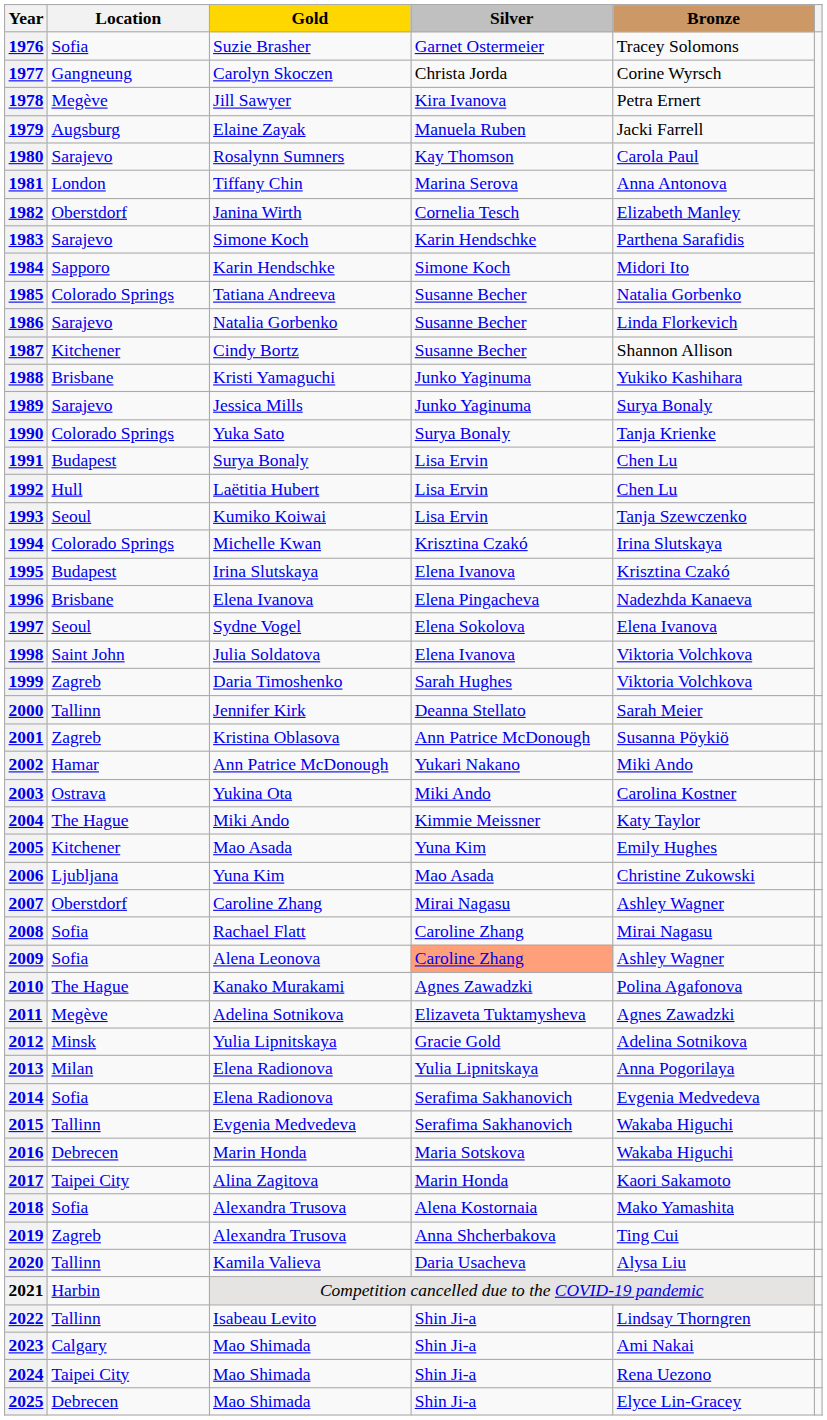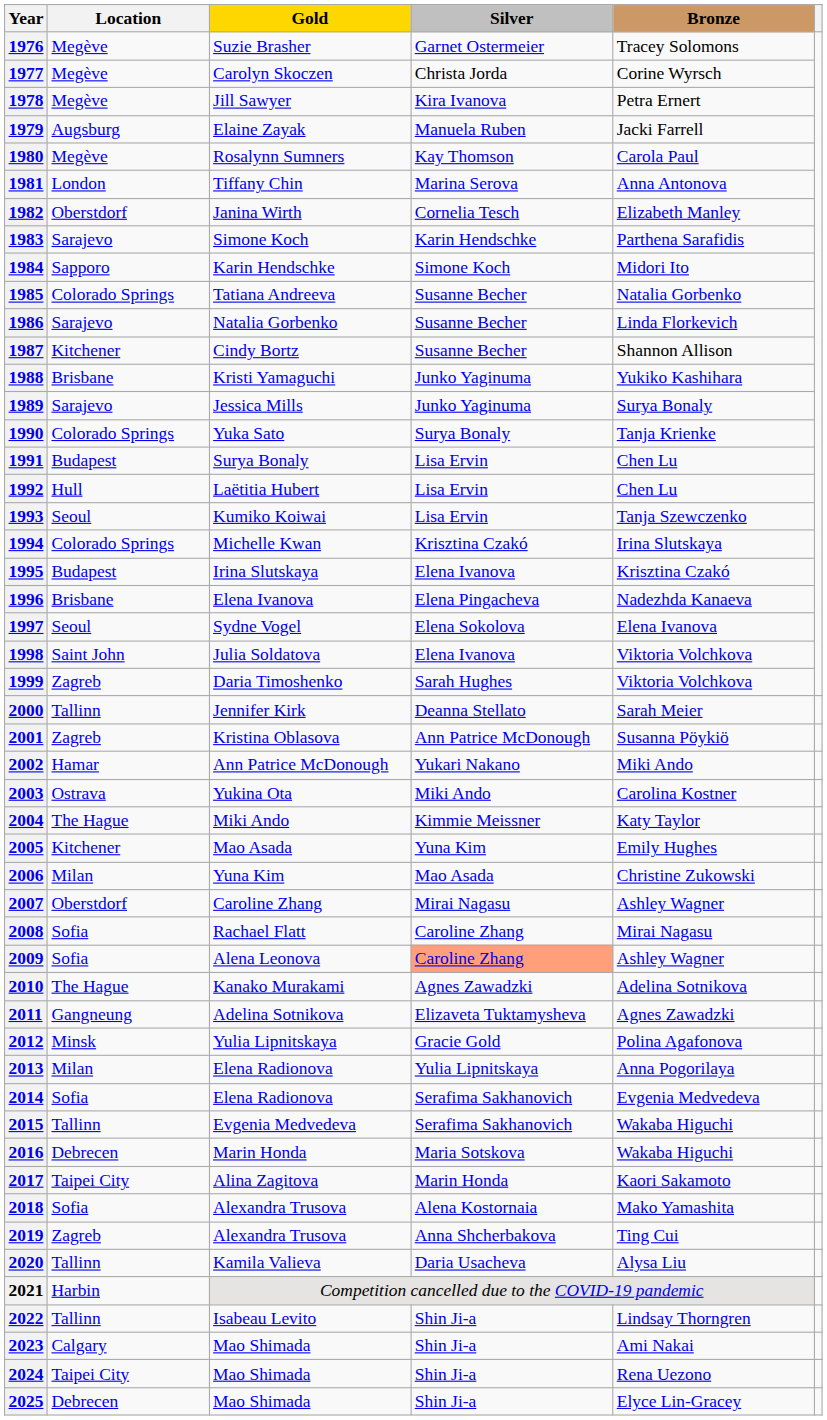 <table class="wikitable unsortable" style="text-align:left; width:85%">
 <tr>
 <th scope="col" style="text-align:center">Year</th>
 <th scope="col" style="text-align:center; width:20%">Location</th>
 <th scope="col" style="text-align:center; width:25%; background:gold">Gold</th>
 <th scope="col" style="text-align:center; width:25%; background:silver">Silver</th>
 <th scope="col" style="text-align:center; width:25%; background:#c96">Bronze</th>
 <th scope="col" style="text-align:center"></th>
 </tr>
 <tr>
 <th scope="row" style="text-align:left"><a href='#'>1976</a></th>
-<td> <a href='#'>Sofia</a></td>
+<td> <a href='#'>Megève</a></td>
 <td> <a href='#'>Suzie Brasher</a></td>
 <td> <a href='#'>Garnet Ostermeier</a></td>
 <td> Tracey Solomons</td>
 <td rowspan="24"></td>
 </tr>
 <tr>
 <th scope="row" style="text-align:left"><a href='#'>1977</a></th>
-<td> <a href='#'>Gangneung</a></td>
+<td> <a href='#'>Megève</a></td>
 <td> <a href='#'>Carolyn Skoczen</a></td>
 <td> Christa Jorda</td>
 <td> Corine Wyrsch</td>
 </tr>
 <tr>
 <th scope="row" style="text-align:left"><a href='#'>1978</a></th>
 <td> <a href='#'>Megève</a></td>
 <td> <a href='#'>Jill Sawyer</a></td>
 <td> <a href='#'>Kira Ivanova</a></td>
 <td> Petra Ernert</td>
 </tr>
 <tr>
 <th scope="row" style="text-align:left"><a href='#'>1979</a></th>
 <td> <a href='#'>Augsburg</a></td>
 <td> <a href='#'>Elaine Zayak</a></td>
 <td> <a href='#'>Manuela Ruben</a></td>
 <td> Jacki Farrell</td>
 </tr>
 <tr>
 <th scope="row" style="text-align:left"><a href='#'>1980</a></th>
-<td> <a href='#'>Sarajevo</a></td>
+<td> <a href='#'>Megève</a></td>
 <td> <a href='#'>Rosalynn Sumners</a></td>
 <td> <a href='#'>Kay Thomson</a></td>
 <td> <a href='#'>Carola Paul</a></td>
 </tr>
 <tr>
 <th scope="row" style="text-align:left"><a href='#'>1981</a></th>
 <td> <a href='#'>London</a></td>
 <td> <a href='#'>Tiffany Chin</a></td>
 <td> <a href='#'>Marina Serova</a></td>
 <td> <a href='#'>Anna Antonova</a></td>
 </tr>
 <tr>
 <th scope="row" style="text-align:left"><a href='#'>1982</a></th>
 <td> <a href='#'>Oberstdorf</a></td>
 <td> <a href='#'>Janina Wirth</a></td>
 <td> <a href='#'>Cornelia Tesch</a></td>
 <td> <a href='#'>Elizabeth Manley</a></td>
 </tr>
 <tr>
 <th scope="row" style="text-align:left"><a href='#'>1983</a></th>
 <td> <a href='#'>Sarajevo</a></td>
 <td> <a href='#'>Simone Koch</a></td>
 <td> <a href='#'>Karin Hendschke</a></td>
 <td> <a href='#'>Parthena Sarafidis</a></td>
 </tr>
 <tr>
 <th scope="row" style="text-align:left"><a href='#'>1984</a></th>
 <td> <a href='#'>Sapporo</a></td>
 <td> <a href='#'>Karin Hendschke</a></td>
 <td> <a href='#'>Simone Koch</a></td>
 <td> <a href='#'>Midori Ito</a></td>
 </tr>
 <tr>
 <th scope="row" style="text-align:left"><a href='#'>1985</a></th>
 <td> <a href='#'>Colorado Springs</a></td>
 <td> <a href='#'>Tatiana Andreeva</a></td>
 <td> <a href='#'>Susanne Becher</a></td>
 <td> <a href='#'>Natalia Gorbenko</a></td>
 </tr>
 <tr>
 <th scope="row" style="text-align:left"><a href='#'>1986</a></th>
 <td> <a href='#'>Sarajevo</a></td>
 <td> <a href='#'>Natalia Gorbenko</a></td>
 <td> <a href='#'>Susanne Becher</a></td>
 <td> <a href='#'>Linda Florkevich</a></td>
 </tr>
 <tr>
 <th scope="row" style="text-align:left"><a href='#'>1987</a></th>
 <td> <a href='#'>Kitchener</a></td>
 <td> <a href='#'>Cindy Bortz</a></td>
 <td> <a href='#'>Susanne Becher</a></td>
 <td> Shannon Allison</td>
 </tr>
 <tr>
 <th scope="row" style="text-align:left"><a href='#'>1988</a></th>
 <td> <a href='#'>Brisbane</a></td>
 <td> <a href='#'>Kristi Yamaguchi</a></td>
 <td> <a href='#'>Junko Yaginuma</a></td>
 <td> <a href='#'>Yukiko Kashihara</a></td>
 </tr>
 <tr>
 <th scope="row" style="text-align:left"><a href='#'>1989</a></th>
 <td> <a href='#'>Sarajevo</a></td>
 <td> <a href='#'>Jessica Mills</a></td>
 <td> <a href='#'>Junko Yaginuma</a></td>
 <td> <a href='#'>Surya Bonaly</a></td>
 </tr>
 <tr>
 <th scope="row" style="text-align:left"><a href='#'>1990</a></th>
 <td> <a href='#'>Colorado Springs</a></td>
 <td> <a href='#'>Yuka Sato</a></td>
 <td> <a href='#'>Surya Bonaly</a></td>
 <td> <a href='#'>Tanja Krienke</a></td>
 </tr>
 <tr>
 <th scope="row" style="text-align:left"><a href='#'>1991</a></th>
 <td> <a href='#'>Budapest</a></td>
 <td> <a href='#'>Surya Bonaly</a></td>
 <td> <a href='#'>Lisa Ervin</a></td>
 <td> <a href='#'>Chen Lu</a></td>
 </tr>
 <tr>
 <th scope="row" style="text-align:left"><a href='#'>1992</a></th>
 <td> <a href='#'>Hull</a></td>
 <td> <a href='#'>Laëtitia Hubert</a></td>
 <td> <a href='#'>Lisa Ervin</a></td>
 <td> <a href='#'>Chen Lu</a></td>
 </tr>
 <tr>
 <th scope="row" style="text-align:left"><a href='#'>1993</a></th>
 <td> <a href='#'>Seoul</a></td>
 <td> <a href='#'>Kumiko Koiwai</a></td>
 <td> <a href='#'>Lisa Ervin</a></td>
 <td> <a href='#'>Tanja Szewczenko</a></td>
 </tr>
 <tr>
 <th scope="row" style="text-align:left"><a href='#'>1994</a></th>
 <td> <a href='#'>Colorado Springs</a></td>
 <td> <a href='#'>Michelle Kwan</a></td>
 <td> <a href='#'>Krisztina Czakó</a></td>
 <td> <a href='#'>Irina Slutskaya</a></td>
 </tr>
 <tr>
 <th scope="row" style="text-align:left"><a href='#'>1995</a></th>
 <td> <a href='#'>Budapest</a></td>
 <td> <a href='#'>Irina Slutskaya</a></td>
 <td> <a href='#'>Elena Ivanova</a></td>
 <td> <a href='#'>Krisztina Czakó</a></td>
 </tr>
 <tr>
 <th scope="row" style="text-align:left"><a href='#'>1996</a></th>
 <td> <a href='#'>Brisbane</a></td>
 <td> <a href='#'>Elena Ivanova</a></td>
 <td> <a href='#'>Elena Pingacheva</a></td>
 <td> <a href='#'>Nadezhda Kanaeva</a></td>
 </tr>
 <tr>
 <th scope="row" style="text-align:left"><a href='#'>1997</a></th>
 <td> <a href='#'>Seoul</a></td>
 <td> <a href='#'>Sydne Vogel</a></td>
 <td> <a href='#'>Elena Sokolova</a></td>
 <td> <a href='#'>Elena Ivanova</a></td>
 </tr>
 <tr>
 <th scope="row" style="text-align:left"><a href='#'>1998</a></th>
 <td> <a href='#'>Saint John</a></td>
 <td> <a href='#'>Julia Soldatova</a></td>
 <td> <a href='#'>Elena Ivanova</a></td>
 <td> <a href='#'>Viktoria Volchkova</a></td>
 </tr>
 <tr>
 <th scope="row" style="text-align:left"><a href='#'>1999</a></th>
 <td> <a href='#'>Zagreb</a></td>
 <td> <a href='#'>Daria Timoshenko</a></td>
 <td> <a href='#'>Sarah Hughes</a></td>
 <td> <a href='#'>Viktoria Volchkova</a></td>
 </tr>
 <tr>
 <th scope="row" style="text-align:left"><a href='#'>2000</a></th>
 <td> <a href='#'>Tallinn</a></td>
 <td> <a href='#'>Jennifer Kirk</a></td>
 <td> <a href='#'>Deanna Stellato</a></td>
 <td> <a href='#'>Sarah Meier</a></td>
 <td></td>
 </tr>
 <tr>
 <th scope="row" style="text-align:left"><a href='#'>2001</a></th>
 <td> <a href='#'>Zagreb</a></td>
 <td> <a href='#'>Kristina Oblasova</a></td>
 <td> <a href='#'>Ann Patrice McDonough</a></td>
 <td> <a href='#'>Susanna Pöykiö</a></td>
 <td></td>
 </tr>
 <tr>
 <th scope="row" style="text-align:left"><a href='#'>2002</a></th>
 <td> <a href='#'>Hamar</a></td>
 <td> <a href='#'>Ann Patrice McDonough</a></td>
 <td> <a href='#'>Yukari Nakano</a></td>
 <td> <a href='#'>Miki Ando</a></td>
 <td></td>
 </tr>
 <tr>
 <th scope="row" style="text-align:left"><a href='#'>2003</a></th>
 <td> <a href='#'>Ostrava</a></td>
 <td> <a href='#'>Yukina Ota</a></td>
 <td> <a href='#'>Miki Ando</a></td>
 <td> <a href='#'>Carolina Kostner</a></td>
 <td></td>
 </tr>
 <tr>
 <th scope="row" style="text-align:left"><a href='#'>2004</a></th>
 <td> <a href='#'>The Hague</a></td>
 <td> <a href='#'>Miki Ando</a></td>
 <td> <a href='#'>Kimmie Meissner</a></td>
 <td> <a href='#'>Katy Taylor</a></td>
 <td></td>
 </tr>
 <tr>
 <th scope="row" style="text-align:left"><a href='#'>2005</a></th>
 <td> <a href='#'>Kitchener</a></td>
 <td> <a href='#'>Mao Asada</a></td>
 <td> <a href='#'>Yuna Kim</a></td>
 <td> <a href='#'>Emily Hughes</a></td>
 <td></td>
 </tr>
 <tr>
 <th scope="row" style="text-align:left"><a href='#'>2006</a></th>
-<td> <a href='#'>Ljubljana</a></td>
+<td> <a href='#'>Milan</a></td>
 <td> <a href='#'>Yuna Kim</a></td>
 <td> <a href='#'>Mao Asada</a></td>
 <td> <a href='#'>Christine Zukowski</a></td>
 <td></td>
 </tr>
 <tr>
 <th scope="row" style="text-align:left"><a href='#'>2007</a></th>
 <td> <a href='#'>Oberstdorf</a></td>
 <td> <a href='#'>Caroline Zhang</a></td>
 <td> <a href='#'>Mirai Nagasu</a></td>
 <td> <a href='#'>Ashley Wagner</a></td>
 <td></td>
 </tr>
 <tr>
 <th scope="row" style="text-align:left"><a href='#'>2008</a></th>
 <td> <a href='#'>Sofia</a></td>
 <td> <a href='#'>Rachael Flatt</a></td>
 <td> <a href='#'>Caroline Zhang</a></td>
 <td> <a href='#'>Mirai Nagasu</a></td>
 <td></td>
 </tr>
 <tr>
 <th scope="row" style="text-align:left"><a href='#'>2009</a></th>
 <td> <a href='#'>Sofia</a></td>
 <td> <a href='#'>Alena Leonova</a></td>
 <td style="background: lightsalmon;"> <a href='#'>Caroline Zhang</a></td>
 <td> <a href='#'>Ashley Wagner</a></td>
 <td></td>
 </tr>
 <tr>
 <th scope="row" style="text-align:left"><a href='#'>2010</a></th>
 <td> <a href='#'>The Hague</a></td>
 <td> <a href='#'>Kanako Murakami</a></td>
 <td> <a href='#'>Agnes Zawadzki</a></td>
-<td> <a href='#'>Polina Agafonova</a></td>
+<td> <a href='#'>Adelina Sotnikova</a></td>
 <td></td>
 </tr>
 <tr>
 <th scope="row" style="text-align:left"><a href='#'>2011</a></th>
-<td> <a href='#'>Megève</a></td>
+<td> <a href='#'>Gangneung</a></td>
 <td> <a href='#'>Adelina Sotnikova</a></td>
 <td> <a href='#'>Elizaveta Tuktamysheva</a></td>
 <td> <a href='#'>Agnes Zawadzki</a></td>
 <td></td>
 </tr>
 <tr>
 <th scope="row" style="text-align:left"><a href='#'>2012</a></th>
 <td> <a href='#'>Minsk</a></td>
 <td> <a href='#'>Yulia Lipnitskaya</a></td>
 <td> <a href='#'>Gracie Gold</a></td>
-<td> <a href='#'>Adelina Sotnikova</a></td>
+<td> <a href='#'>Polina Agafonova</a></td>
 <td></td>
 </tr>
 <tr>
 <th scope="row" style="text-align:left"><a href='#'>2013</a></th>
 <td> <a href='#'>Milan</a></td>
 <td> <a href='#'>Elena Radionova</a></td>
 <td> <a href='#'>Yulia Lipnitskaya</a></td>
 <td> <a href='#'>Anna Pogorilaya</a></td>
 <td></td>
 </tr>
 <tr>
 <th scope="row" style="text-align:left"><a href='#'>2014</a></th>
 <td> <a href='#'>Sofia</a></td>
 <td> <a href='#'>Elena Radionova</a></td>
 <td> <a href='#'>Serafima Sakhanovich</a></td>
 <td> <a href='#'>Evgenia Medvedeva</a></td>
 <td></td>
 </tr>
 <tr>
 <th scope="row" style="text-align:left"><a href='#'>2015</a></th>
 <td> <a href='#'>Tallinn</a></td>
 <td> <a href='#'>Evgenia Medvedeva</a></td>
 <td> <a href='#'>Serafima Sakhanovich</a></td>
 <td> <a href='#'>Wakaba Higuchi</a></td>
 <td></td>
 </tr>
 <tr>
 <th scope="row" style="text-align:left"><a href='#'>2016</a></th>
 <td> <a href='#'>Debrecen</a></td>
 <td> <a href='#'>Marin Honda</a></td>
 <td> <a href='#'>Maria Sotskova</a></td>
 <td> <a href='#'>Wakaba Higuchi</a></td>
 <td></td>
 </tr>
 <tr>
 <th scope="row" style="text-align:left"><a href='#'>2017</a></th>
 <td> <a href='#'>Taipei City</a></td>
 <td> <a href='#'>Alina Zagitova</a></td>
 <td> <a href='#'>Marin Honda</a></td>
 <td> <a href='#'>Kaori Sakamoto</a></td>
 <td></td>
 </tr>
 <tr>
 <th scope="row" style="text-align:left"><a href='#'>2018</a></th>
 <td> <a href='#'>Sofia</a></td>
 <td> <a href='#'>Alexandra Trusova</a></td>
 <td> <a href='#'>Alena Kostornaia</a></td>
 <td> <a href='#'>Mako Yamashita</a></td>
 <td></td>
 </tr>
 <tr>
 <th scope="row" style="text-align:left"><a href='#'>2019</a></th>
 <td> <a href='#'>Zagreb</a></td>
 <td> <a href='#'>Alexandra Trusova</a></td>
 <td> <a href='#'>Anna Shcherbakova</a></td>
 <td> <a href='#'>Ting Cui</a></td>
 <td></td>
 </tr>
 <tr>
 <th scope="row" style="text-align:left"><a href='#'>2020</a></th>
 <td> <a href='#'>Tallinn</a></td>
 <td> <a href='#'>Kamila Valieva</a></td>
 <td> <a href='#'>Daria Usacheva</a></td>
 <td> <a href='#'>Alysa Liu</a></td>
 <td></td>
 </tr>
 <tr>
 <th scope="row" style="text-align:left">2021</th>
 <td> <a href='#'>Harbin</a></td>
 <td colspan="3" align="center" bgcolor="e5e4e2"><em>Competition cancelled due to the <a href='#'>COVID-19 pandemic</a></em></td>
 <td></td>
 </tr>
 <tr>
 <th scope="row" style="text-align:left"><a href='#'>2022</a></th>
 <td> <a href='#'>Tallinn</a></td>
 <td> <a href='#'>Isabeau Levito</a></td>
 <td> <a href='#'>Shin Ji-a</a></td>
 <td> <a href='#'>Lindsay Thorngren</a></td>
 <td></td>
 </tr>
 <tr>
 <th scope="row" style="text-align:left"><a href='#'>2023</a></th>
 <td> <a href='#'>Calgary</a></td>
 <td> <a href='#'>Mao Shimada</a></td>
 <td> <a href='#'>Shin Ji-a</a></td>
 <td> <a href='#'>Ami Nakai</a></td>
 <td></td>
 </tr>
 <tr>
 <th scope="row" style="text-align:left"><a href='#'>2024</a></th>
 <td> <a href='#'>Taipei City</a></td>
 <td> <a href='#'>Mao Shimada</a></td>
 <td> <a href='#'>Shin Ji-a</a></td>
 <td> <a href='#'>Rena Uezono</a></td>
 <td></td>
 </tr>
 <tr>
 <th scope="row" style="text-align:left"><a href='#'>2025</a></th>
 <td> <a href='#'>Debrecen</a></td>
 <td> <a href='#'>Mao Shimada</a></td>
 <td> <a href='#'>Shin Ji-a</a></td>
 <td> <a href='#'>Elyce Lin-Gracey</a></td>
 <td></td>
 </tr>
 </table>
